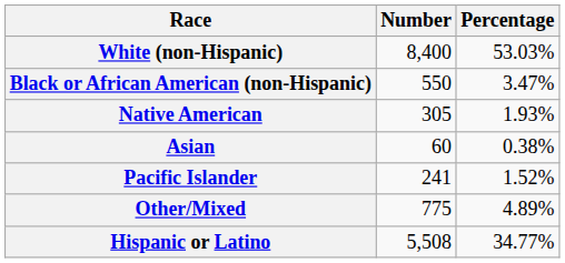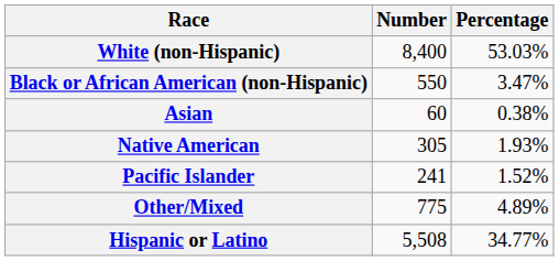 <table class="wikitable" style="text-align:right">
 <tr>
 <th scope="col">Race</th>
 <th scope="col">Number</th>
 <th scope="col">Percentage</th>
 </tr>
 <tr>
 <th scope="row"><a href='#'>White</a> (non-Hispanic)</th>
 <td>8,400</td>
 <td>53.03%</td>
 </tr>
 <tr>
 <th scope="row"><a href='#'>Black or African American</a> (non-Hispanic)</th>
 <td>550</td>
 <td>3.47%</td>
 </tr>
 <tr>
+<th scope="row"><a href='#'>Asian</a></th>
+<td>60</td>
+<td>0.38%</td>
+</tr>
+<tr>
 <th scope="row"><a href='#'>Native American</a></th>
 <td>305</td>
 <td>1.93%</td>
-</tr>
-<tr>
-<th scope="row"><a href='#'>Asian</a></th>
-<td>60</td>
-<td>0.38%</td>
 </tr>
 <tr>
 <th scope="row"><a href='#'>Pacific Islander</a></th>
 <td>241</td>
 <td>1.52%</td>
 </tr>
 <tr>
 <th scope="row"><a href='#'>Other/Mixed</a></th>
 <td>775</td>
 <td>4.89%</td>
 </tr>
 <tr>
 <th scope="row"><a href='#'>Hispanic</a> or <a href='#'>Latino</a></th>
 <td>5,508</td>
 <td>34.77%</td>
 </tr>
 </table>
